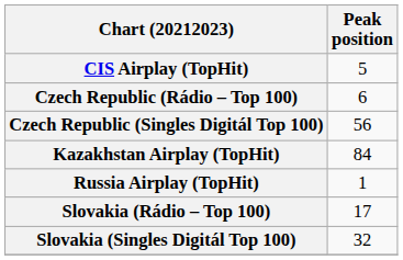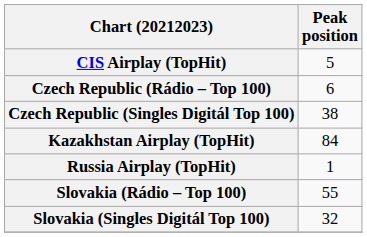 <table class="wikitable plainrowheaders sortable" style="text-align:center">
 <tr>
 <th scope="col">Chart (20212023)</th>
 <th scope="col">Peak<br>position</th>
 </tr>
 <tr>
 <th scope="row"><a href='#'>CIS</a> Airplay (TopHit)</th>
 <td>5</td>
 </tr>
 <tr>
 <th scope="row">Czech Republic (Rádio – Top 100)</th>
 <td>6</td>
 </tr>
 <tr>
 <th scope="row">Czech Republic (Singles Digitál Top 100)</th>
-<td>56</td>
+<td>38</td>
 </tr>
 <tr>
 <th scope="row">Kazakhstan Airplay (TopHit)</th>
 <td>84</td>
 </tr>
 <tr>
 <th scope="row">Russia Airplay (TopHit)</th>
 <td>1</td>
 </tr>
 <tr>
 <th scope="row">Slovakia (Rádio – Top 100)</th>
-<td>17</td>
+<td>55</td>
 </tr>
 <tr>
 <th scope="row">Slovakia (Singles Digitál Top 100)</th>
 <td>32</td>
 </tr>
 <tr>
 </tr>
 </table>
